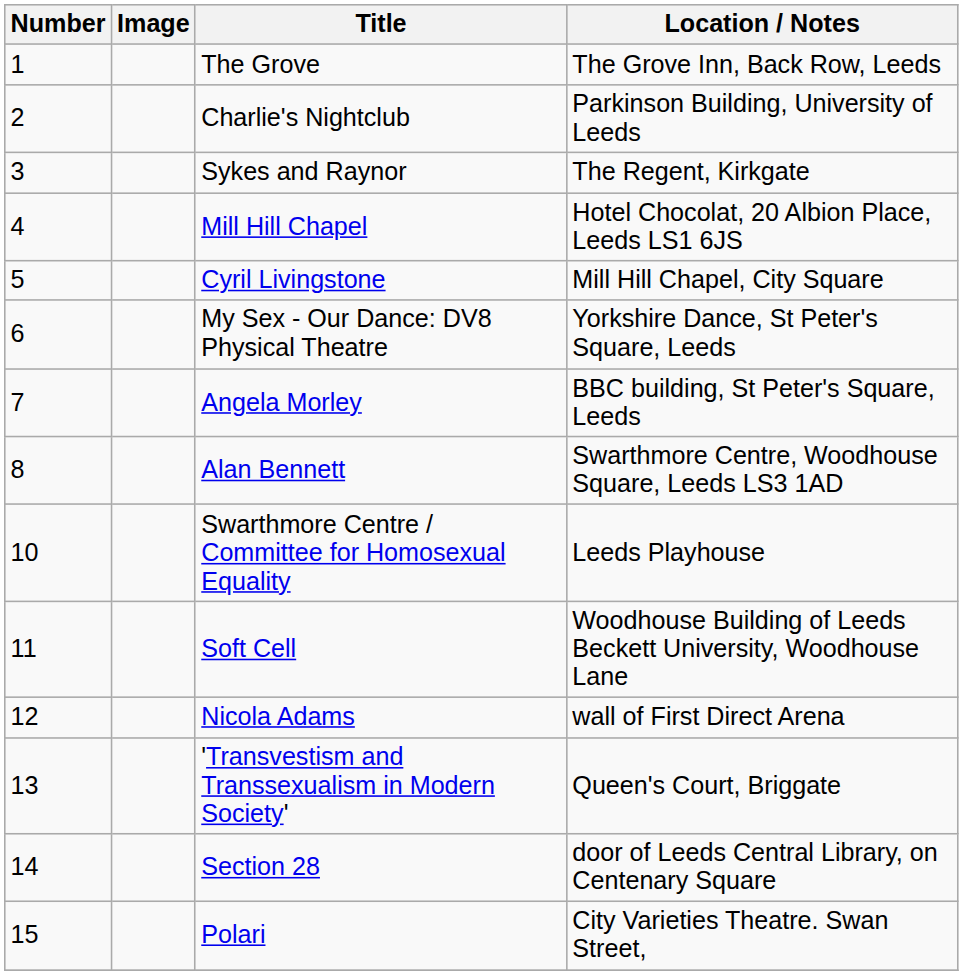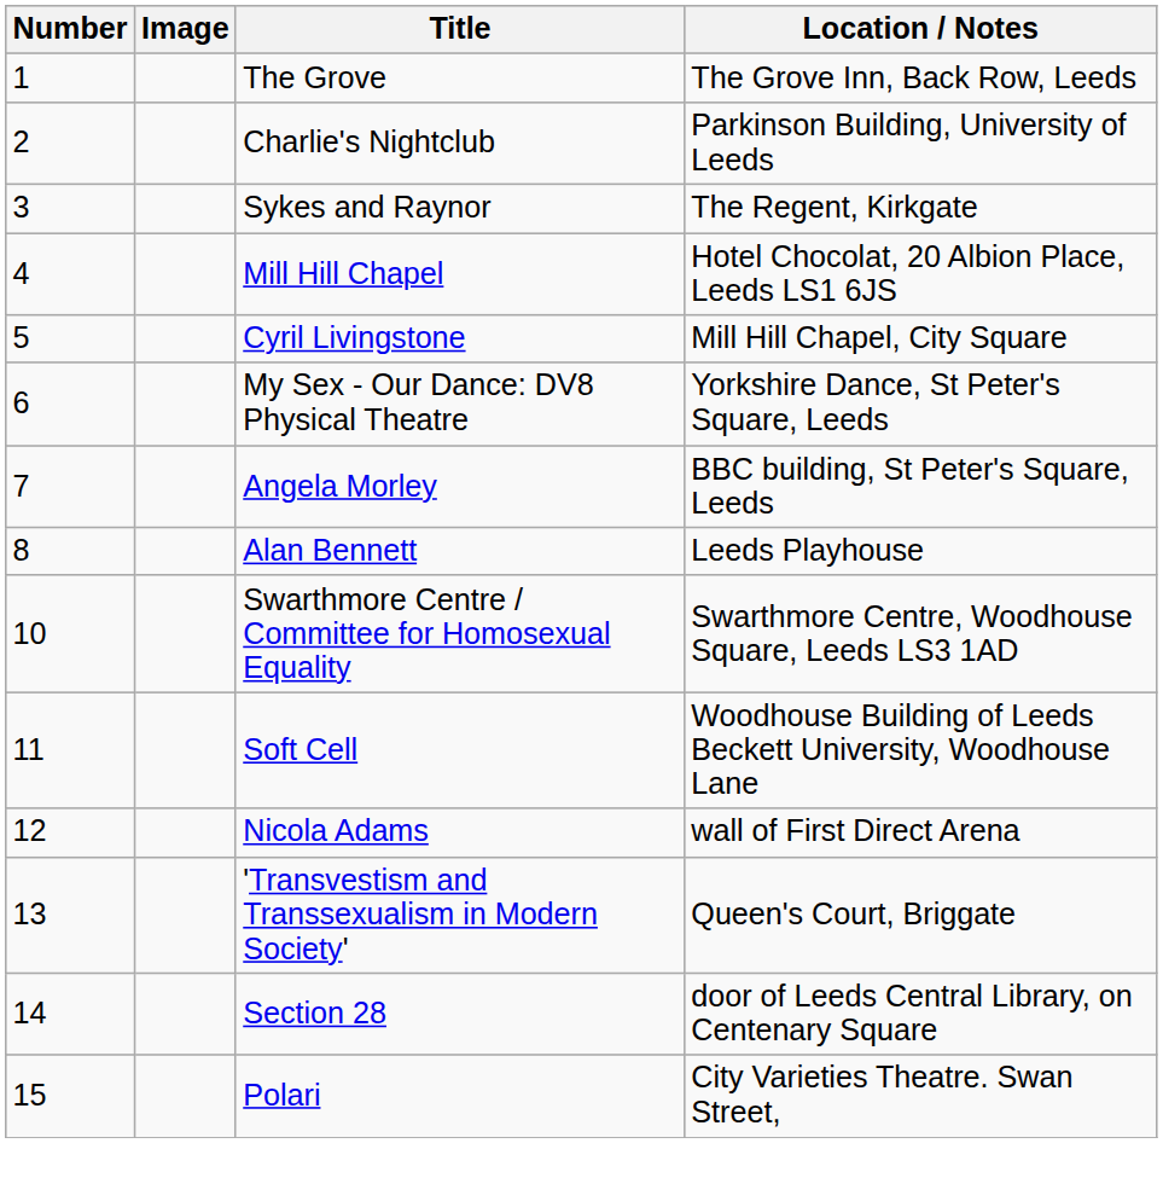 <table class="wikitable sortable">
 <tr>
 <th>Number</th>
 <th class="unsortable">Image</th>
 <th>Title</th>
 <th>Location / Notes</th>
 </tr>
 <tr>
 <td>1</td>
 <td></td>
 <td>The Grove</td>
 <td>The Grove Inn, Back Row, Leeds</td>
 </tr>
 <tr>
 <td>2</td>
 <td></td>
 <td>Charlie's Nightclub</td>
 <td>Parkinson Building, University of Leeds</td>
 </tr>
 <tr>
 <td>3</td>
 <td></td>
 <td>Sykes and Raynor</td>
 <td>The Regent, Kirkgate</td>
 </tr>
 <tr>
 <td>4</td>
 <td></td>
 <td><a href='#'>Mill Hill Chapel</a></td>
 <td>Hotel Chocolat, 20 Albion Place, Leeds LS1 6JS</td>
 </tr>
 <tr>
 <td>5</td>
 <td></td>
 <td><a href='#'>Cyril Livingstone</a></td>
 <td>Mill Hill Chapel, City Square</td>
 </tr>
 <tr>
 <td>6</td>
 <td></td>
 <td>My Sex - Our Dance: DV8 Physical Theatre</td>
 <td>Yorkshire Dance, St Peter's Square, Leeds</td>
 </tr>
 <tr>
 <td>7</td>
 <td></td>
 <td><a href='#'>Angela Morley</a></td>
 <td>BBC building, St Peter's Square, Leeds</td>
 </tr>
 <tr>
 <td>8</td>
 <td></td>
 <td><a href='#'>Alan Bennett</a></td>
-<td>Swarthmore Centre, Woodhouse Square, Leeds LS3 1AD</td>
+<td>Leeds Playhouse</td>
 </tr>
 <tr>
 <td>10</td>
 <td></td>
 <td>Swarthmore Centre / <a href='#'>Committee for Homosexual Equality</a></td>
-<td>Leeds Playhouse</td>
+<td>Swarthmore Centre, Woodhouse Square, Leeds LS3 1AD</td>
 </tr>
 <tr>
 <td>11</td>
 <td></td>
 <td><a href='#'>Soft Cell</a></td>
 <td>Woodhouse Building of Leeds Beckett University, Woodhouse Lane</td>
 </tr>
 <tr>
 <td>12</td>
 <td></td>
 <td><a href='#'>Nicola Adams</a></td>
 <td>wall of First Direct Arena</td>
 </tr>
 <tr>
 <td>13</td>
 <td></td>
 <td>'<a href='#'>Transvestism and Transsexualism in Modern Society</a>'</td>
 <td>Queen's Court, Briggate</td>
 </tr>
 <tr>
 <td>14</td>
 <td></td>
 <td><a href='#'>Section 28</a></td>
 <td>door of Leeds Central Library, on Centenary Square</td>
 </tr>
 <tr>
 <td>15</td>
 <td></td>
 <td><a href='#'>Polari</a></td>
 <td>City Varieties Theatre. Swan Street,</td>
 </tr>
 <tr>
 </tr>
 </table>
